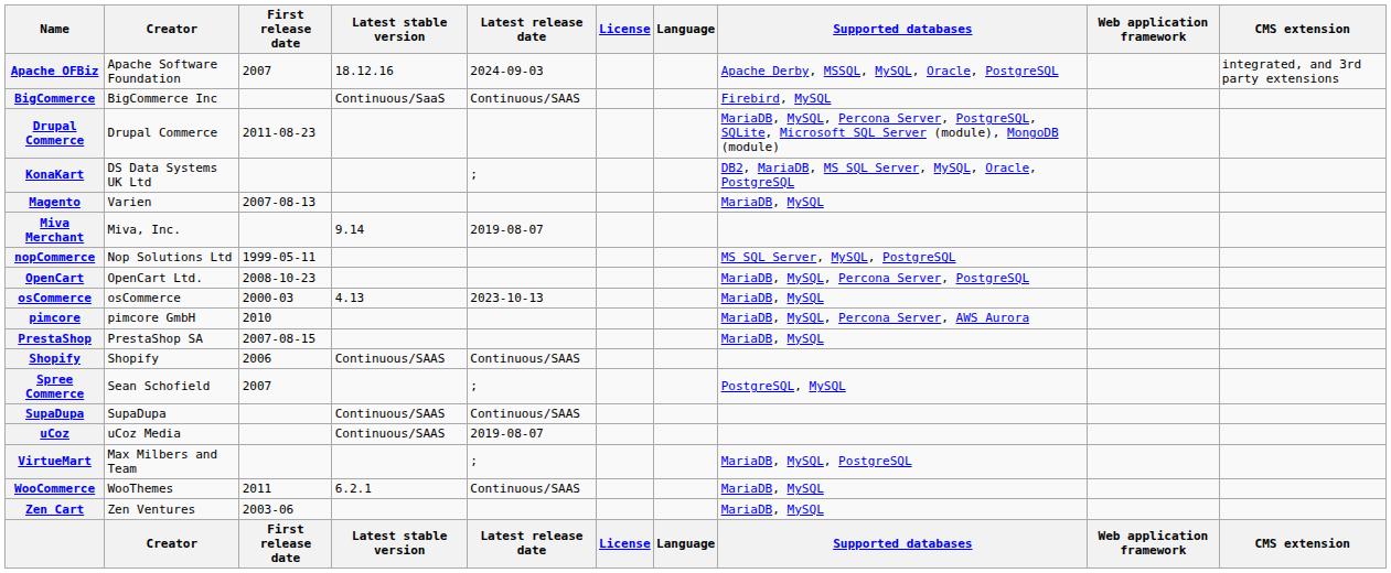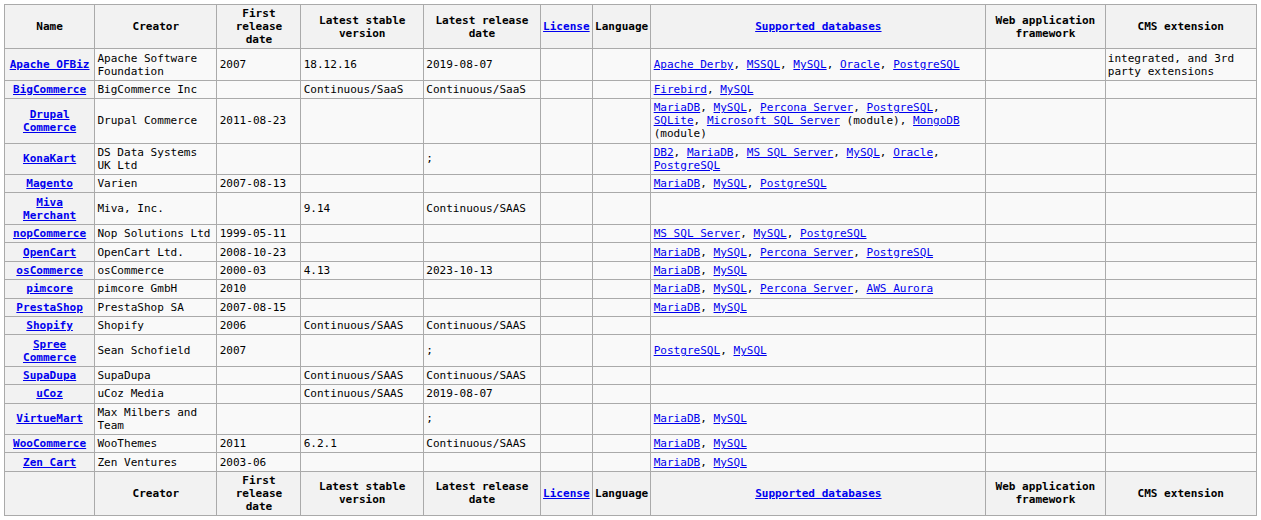 <table class="wikitable sortable" style="font-size: 85%";>
 <tr>
 <th scope="col">Name</th>
 <th scope="col">Creator</th>
 <th scope="col">First release date</th>
 <th scope="col">Latest stable version</th>
 <th scope="col">Latest release date</th>
 <th scope="col"><a href='#'>License</a></th>
 <th scope="col">Language</th>
 <th scope="col"><a href='#'>Supported databases</a></th>
 <th scope="col">Web application framework</th>
 <th scope="col">CMS extension</th>
 </tr>
 <tr>
 <th scope="row"><a href='#'>Apache OFBiz</a></th>
 <td>Apache Software Foundation</td>
 <td>2007</td>
 <td>18.12.16</td>
-<td>2024-09-03</td>
+<td>2019-08-07</td>
 <td></td>
 <td></td>
 <td><a href='#'>Apache Derby</a>, <a href='#'>MSSQL</a>, <a href='#'>MySQL</a>, <a href='#'>Oracle</a>, <a href='#'>PostgreSQL</a></td>
 <td></td>
 <td>integrated, and 3rd party extensions</td>
 </tr>
 <tr>
 <th><a href='#'>BigCommerce</a></th>
 <td>BigCommerce Inc</td>
 <td></td>
 <td>Continuous/SaaS</td>
-<td>Continuous/SAAS</td>
+<td>Continuous/SaaS</td>
 <td></td>
 <td></td>
 <td><a href='#'>Firebird</a>, <a href='#'>MySQL</a></td>
 <td></td>
 <td></td>
 </tr>
 <tr>
 <th scope="row"><a href='#'>Drupal Commerce</a></th>
 <td>Drupal Commerce</td>
 <td>2011-08-23</td>
 <td></td>
 <td></td>
 <td></td>
 <td></td>
 <td><a href='#'>MariaDB</a>, <a href='#'>MySQL</a>, <a href='#'>Percona Server</a>, <a href='#'>PostgreSQL</a>, <a href='#'>SQLite</a>, <a href='#'>Microsoft SQL Server</a> (module), <a href='#'>MongoDB</a> (module)</td>
 <td></td>
 <td></td>
 </tr>
 <tr>
 <th scope="row"><a href='#'>KonaKart</a></th>
 <td>DS Data Systems UK Ltd</td>
 <td></td>
 <td></td>
 <td>; </td>
 <td></td>
 <td></td>
 <td><a href='#'>DB2</a>, <a href='#'>MariaDB</a>, <a href='#'>MS SQL Server</a>, <a href='#'>MySQL</a>, <a href='#'>Oracle</a>, <a href='#'>PostgreSQL</a></td>
 <td></td>
 <td></td>
 </tr>
 <tr>
 <th scope="row"><a href='#'>Magento</a></th>
 <td>Varien</td>
 <td>2007-08-13</td>
 <td></td>
 <td></td>
 <td></td>
 <td></td>
-<td><a href='#'>MariaDB</a>, <a href='#'>MySQL</a></td>
+<td><a href='#'>MariaDB</a>, <a href='#'>MySQL</a>, <a href='#'>PostgreSQL</a></td>
 <td></td>
 <td></td>
 </tr>
 <tr>
 <th><a href='#'>Miva Merchant</a></th>
 <td>Miva, Inc.</td>
 <td></td>
 <td>9.14</td>
-<td>2019-08-07</td>
+<td>Continuous/SAAS</td>
 <td></td>
 <td></td>
 <td></td>
 <td></td>
 <td></td>
 </tr>
 <tr>
 <th scope="row"><a href='#'>nopCommerce</a></th>
 <td>Nop Solutions Ltd</td>
 <td>1999-05-11</td>
 <td></td>
 <td></td>
 <td></td>
 <td></td>
 <td><a href='#'>MS SQL Server</a>, <a href='#'>MySQL</a>, <a href='#'>PostgreSQL</a></td>
 <td></td>
 <td></td>
 </tr>
 <tr>
 <th scope="row"><a href='#'>OpenCart</a></th>
 <td>OpenCart Ltd.</td>
 <td>2008-10-23</td>
 <td></td>
 <td></td>
 <td></td>
 <td></td>
 <td><a href='#'>MariaDB</a>, <a href='#'>MySQL</a>, <a href='#'>Percona Server</a>, <a href='#'>PostgreSQL</a></td>
 <td></td>
 <td></td>
 </tr>
 <tr>
 <th scope="row"><a href='#'>osCommerce</a></th>
 <td>osCommerce</td>
 <td>2000-03</td>
 <td>4.13</td>
 <td>2023-10-13</td>
 <td></td>
 <td></td>
 <td><a href='#'>MariaDB</a>, <a href='#'>MySQL</a></td>
 <td></td>
 <td></td>
 </tr>
 <tr>
 <th scope="row"><a href='#'>pimcore</a></th>
 <td>pimcore GmbH</td>
 <td>2010</td>
 <td></td>
 <td></td>
 <td></td>
 <td></td>
 <td><a href='#'>MariaDB</a>, <a href='#'>MySQL</a>, <a href='#'>Percona Server</a>, <a href='#'>AWS Aurora</a></td>
 <td></td>
 <td></td>
 </tr>
 <tr>
 <th scope="row"><a href='#'>PrestaShop</a></th>
 <td>PrestaShop SA</td>
 <td>2007-08-15</td>
 <td></td>
 <td></td>
 <td></td>
 <td></td>
 <td><a href='#'>MariaDB</a>, <a href='#'>MySQL</a></td>
 <td></td>
 <td></td>
 </tr>
 <tr>
 <th scope="row"><a href='#'>Shopify</a></th>
 <td>Shopify</td>
 <td>2006</td>
 <td>Continuous/SAAS</td>
 <td>Continuous/SAAS</td>
 <td></td>
 <td></td>
 <td></td>
 <td></td>
 <td></td>
 </tr>
 <tr>
 <th scope="row"><a href='#'>Spree Commerce</a></th>
 <td>Sean Schofield</td>
 <td>2007</td>
 <td></td>
 <td>; </td>
 <td></td>
 <td></td>
 <td><a href='#'>PostgreSQL</a>, <a href='#'>MySQL</a></td>
 <td></td>
 <td></td>
 </tr>
 <tr>
 <th><a href='#'>SupaDupa</a></th>
 <td>SupaDupa</td>
 <td></td>
 <td>Continuous/SAAS</td>
 <td>Continuous/SAAS</td>
 <td></td>
 <td></td>
 <td></td>
 <td></td>
 <td></td>
 </tr>
 <tr>
 <th><a href='#'>uCoz</a></th>
 <td>uCoz Media</td>
 <td></td>
 <td>Continuous/SAAS</td>
 <td>2019-08-07</td>
 <td></td>
 <td></td>
 <td></td>
 <td></td>
 <td></td>
 </tr>
 <tr>
 <th scope="row"><a href='#'>VirtueMart</a></th>
 <td>Max Milbers and Team</td>
 <td></td>
 <td></td>
 <td>; </td>
 <td></td>
 <td></td>
-<td><a href='#'>MariaDB</a>, <a href='#'>MySQL</a>, <a href='#'>PostgreSQL</a></td>
+<td><a href='#'>MariaDB</a>, <a href='#'>MySQL</a></td>
 <td></td>
 <td></td>
 </tr>
 <tr>
 <th scope="row"><a href='#'>WooCommerce</a></th>
 <td>WooThemes</td>
 <td>2011</td>
 <td>6.2.1</td>
 <td>Continuous/SAAS</td>
 <td></td>
 <td></td>
 <td><a href='#'>MariaDB</a>, <a href='#'>MySQL</a></td>
 <td></td>
 <td></td>
 </tr>
 <tr>
 <th scope="row"><a href='#'>Zen Cart</a></th>
 <td>Zen Ventures</td>
 <td>2003-06</td>
 <td></td>
 <td></td>
 <td></td>
 <td></td>
 <td><a href='#'>MariaDB</a>, <a href='#'>MySQL</a></td>
 <td></td>
 <td></td>
 </tr>
 <tr class="sortbottom">
 <th></th>
 <th>Creator</th>
 <th>First release date</th>
 <th>Latest stable version</th>
 <th>Latest release date</th>
 <th><a href='#'>License</a></th>
 <th>Language</th>
 <th><a href='#'>Supported databases</a></th>
 <th>Web application framework</th>
 <th>CMS extension</th>
 </tr>
 </table>
